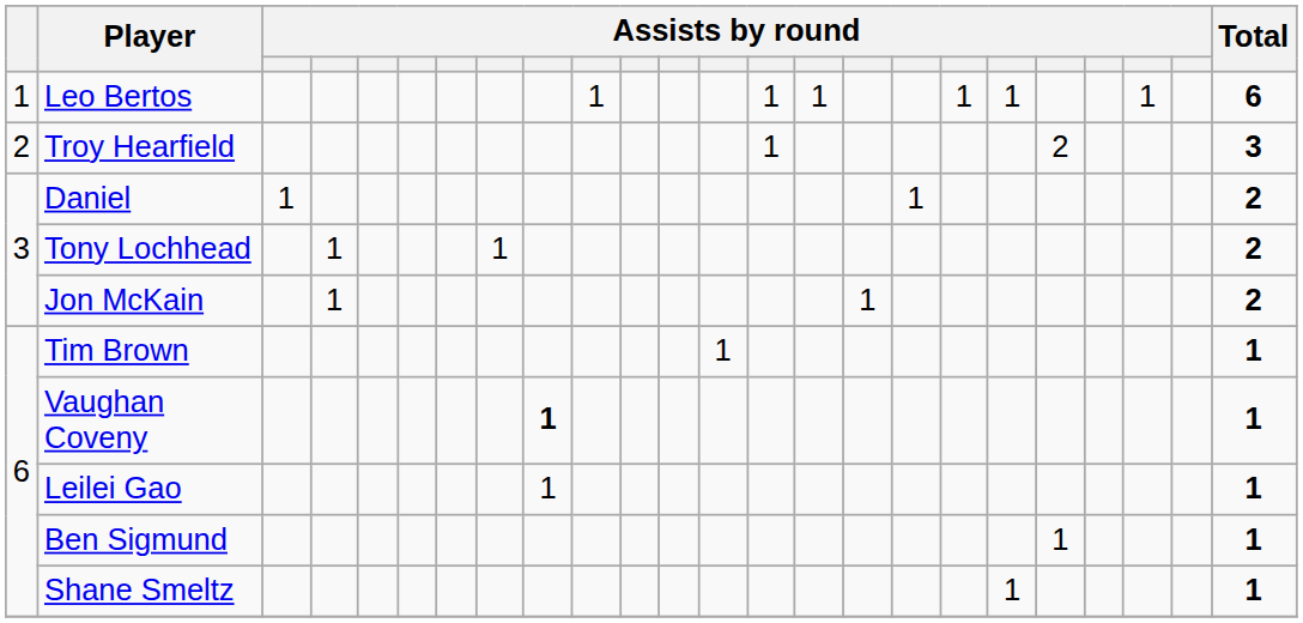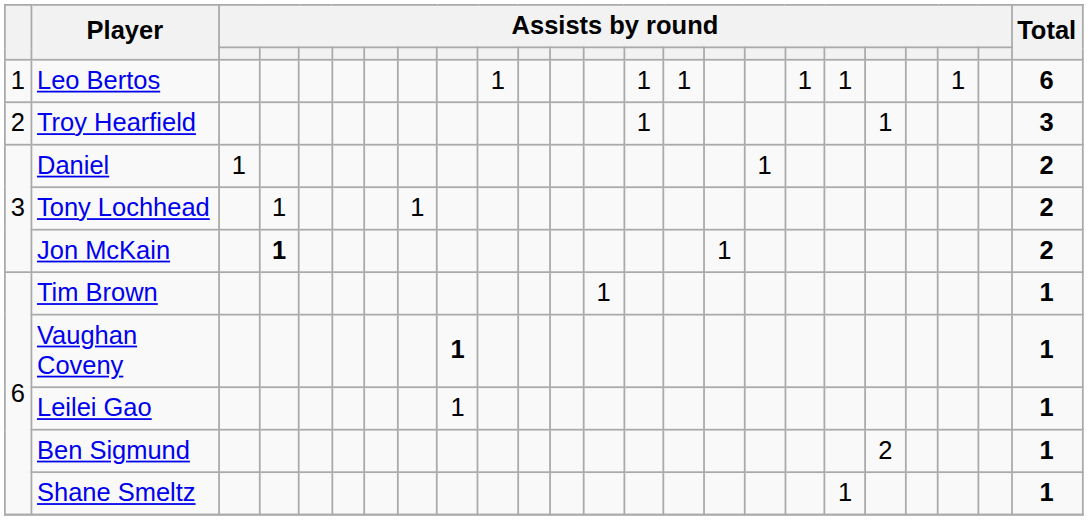 <table class="wikitable" style="text-align:center; line-height: 1.2em; font-size:90%;">
 <tr>
 <th rowspan="2"></th>
 <th rowspan="2" width=140>Player</th>
 <th colspan="21">Assists by round</th>
 <th rowspan="2" colspan="2" width=60>Total</th>
 </tr>
 <tr>
 <th width=25></th>
 <th width=25></th>
 <th width=25></th>
 <th width=25></th>
 <th width=25></th>
 <th width=25></th>
 <th width=25></th>
 <th width=25></th>
 <th width=25></th>
 <th width=25></th>
 <th width=25></th>
 <th width=25></th>
 <th width=25></th>
 <th width=25></th>
 <th width=25></th>
 <th width=25></th>
 <th width=25></th>
 <th width=25></th>
 <th width=25></th>
 <th width=25></th>
 <th width=25></th>
 </tr>
 <tr>
 <td>1</td>
 <td align=left height=17> <a href='#'>Leo Bertos</a></td>
 <td></td>
 <td></td>
 <td></td>
 <td></td>
 <td></td>
 <td></td>
 <td></td>
 <td>1</td>
 <td></td>
 <td></td>
 <td></td>
 <td>1</td>
 <td>1</td>
 <td></td>
 <td></td>
 <td>1</td>
 <td>1</td>
 <td></td>
 <td></td>
 <td>1</td>
 <td></td>
 <td><strong>6</strong></td>
 </tr>
 <tr>
 <td>2</td>
 <td align=left height=17> <a href='#'>Troy Hearfield</a></td>
 <td></td>
 <td></td>
 <td></td>
 <td></td>
 <td></td>
 <td></td>
 <td></td>
 <td></td>
 <td></td>
 <td></td>
 <td></td>
 <td>1</td>
 <td></td>
 <td></td>
 <td></td>
 <td></td>
 <td></td>
-<td>2</td>
+<td>1</td>
 <td></td>
 <td></td>
 <td></td>
 <td><strong>3</strong></td>
 </tr>
 <tr>
 <td rowspan=3>3</td>
 <td align=left height=17> <a href='#'>Daniel</a></td>
 <td>1</td>
 <td></td>
 <td></td>
 <td></td>
 <td></td>
 <td></td>
 <td></td>
 <td></td>
 <td></td>
 <td></td>
 <td></td>
 <td></td>
 <td></td>
 <td></td>
 <td>1</td>
 <td></td>
 <td></td>
 <td></td>
 <td></td>
 <td></td>
 <td></td>
 <td><strong>2</strong></td>
 </tr>
 <tr>
 <td align=left height=17> <a href='#'>Tony Lochhead</a></td>
 <td></td>
 <td>1</td>
 <td></td>
 <td></td>
 <td></td>
 <td>1</td>
 <td></td>
 <td></td>
 <td></td>
 <td></td>
 <td></td>
 <td></td>
 <td></td>
 <td></td>
 <td></td>
 <td></td>
 <td></td>
 <td></td>
 <td></td>
 <td></td>
 <td></td>
 <td><strong>2</strong></td>
 </tr>
 <tr>
 <td align=left height=17> <a href='#'>Jon McKain</a></td>
 <td></td>
-<td>1</td>
+<td><strong>1</strong></td>
 <td></td>
 <td></td>
 <td></td>
 <td></td>
 <td></td>
 <td></td>
 <td></td>
 <td></td>
 <td></td>
 <td></td>
 <td></td>
 <td>1</td>
 <td></td>
 <td></td>
 <td></td>
 <td></td>
 <td></td>
 <td></td>
 <td></td>
 <td><strong>2</strong></td>
 </tr>
 <tr>
 <td rowspan=5>6</td>
 <td align=left height=17> <a href='#'>Tim Brown</a></td>
 <td></td>
 <td></td>
 <td></td>
 <td></td>
 <td></td>
 <td></td>
 <td></td>
 <td></td>
 <td></td>
 <td></td>
 <td>1</td>
 <td></td>
 <td></td>
 <td></td>
 <td></td>
 <td></td>
 <td></td>
 <td></td>
 <td></td>
 <td></td>
 <td></td>
 <td><strong>1</strong></td>
 </tr>
 <tr>
 <td align=left height=17> <a href='#'>Vaughan Coveny</a></td>
 <td></td>
 <td></td>
 <td></td>
 <td></td>
 <td></td>
 <td></td>
 <td><strong>1</strong></td>
 <td></td>
 <td></td>
 <td></td>
 <td></td>
 <td></td>
 <td></td>
 <td></td>
 <td></td>
 <td></td>
 <td></td>
 <td></td>
 <td></td>
 <td></td>
 <td></td>
 <td><strong>1</strong></td>
 </tr>
 <tr>
 <td align=left height=17> <a href='#'>Leilei Gao</a></td>
 <td></td>
 <td></td>
 <td></td>
 <td></td>
 <td></td>
 <td></td>
 <td>1</td>
 <td></td>
 <td></td>
 <td></td>
 <td></td>
 <td></td>
 <td></td>
 <td></td>
 <td></td>
 <td></td>
 <td></td>
 <td></td>
 <td></td>
 <td></td>
 <td></td>
 <td><strong>1</strong></td>
 </tr>
 <tr>
 <td align=left height=17> <a href='#'>Ben Sigmund</a></td>
 <td></td>
 <td></td>
 <td></td>
 <td></td>
 <td></td>
 <td></td>
 <td></td>
 <td></td>
 <td></td>
 <td></td>
 <td></td>
 <td></td>
 <td></td>
 <td></td>
 <td></td>
 <td></td>
 <td></td>
-<td>1</td>
+<td>2</td>
 <td></td>
 <td></td>
 <td></td>
 <td><strong>1</strong></td>
 </tr>
 <tr>
 <td align=left height=17> <a href='#'>Shane Smeltz</a></td>
 <td></td>
 <td></td>
 <td></td>
 <td></td>
 <td></td>
 <td></td>
 <td></td>
 <td></td>
 <td></td>
 <td></td>
 <td></td>
 <td></td>
 <td></td>
 <td></td>
 <td></td>
 <td></td>
 <td>1</td>
 <td></td>
 <td></td>
 <td></td>
 <td></td>
 <td><strong>1</strong></td>
 </tr>
 <tr>
 </tr>
 </table>
